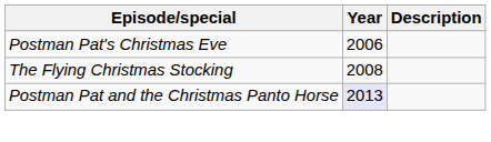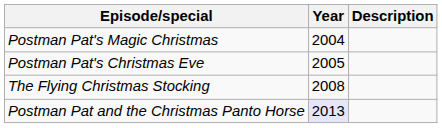 <table class="wikitable sortable">
 <tr>
 <th>Episode/special</th>
 <th>Year</th>
 <th>Description</th>
 </tr>
 <tr>
+<td><em>Postman Pat's Magic Christmas</em></td>
+<td>2004</td>
+<td></td>
+</tr>
+<tr>
 <td><em>Postman Pat's Christmas Eve</em></td>
-<td>2006</td>
+<td>2005</td>
 <td></td>
 </tr>
 <tr>
 <td><em>The Flying Christmas Stocking</em></td>
 <td>2008</td>
 <td></td>
 </tr>
 <tr>
 <td><em>Postman Pat and the Christmas Panto Horse</em></td>
 <td style="background: lavender;">2013</td>
 <td></td>
 </tr>
 </table>
